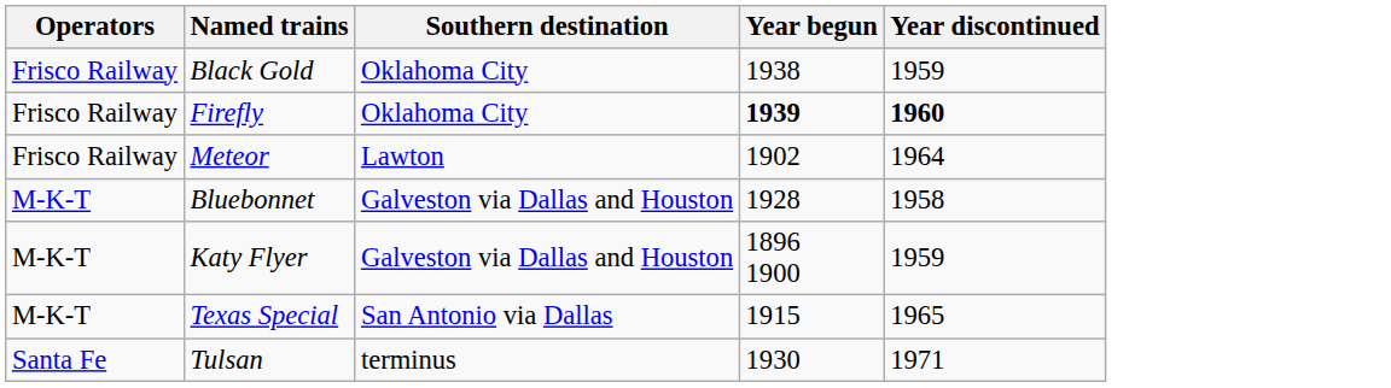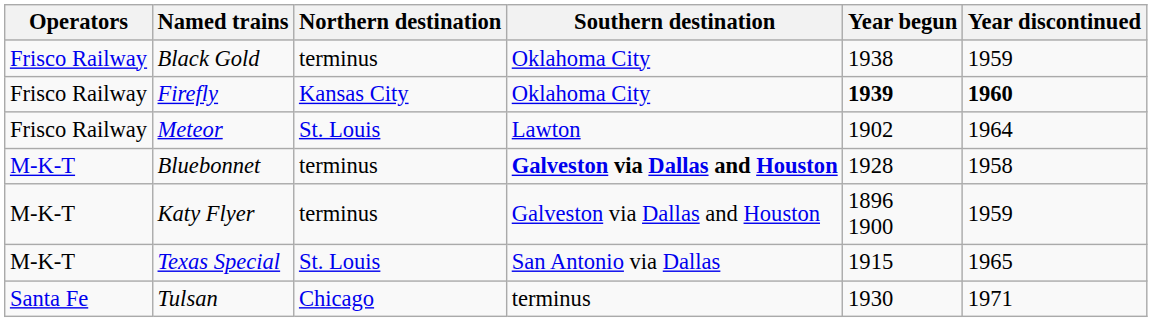 <table class="wikitable sortable">
 <tr>
 <th>Operators</th>
 <th>Named trains</th>
+<th>Northern destination</th>
 <th>Southern destination</th>
 <th>Year begun</th>
 <th>Year discontinued</th>
 </tr>
 <tr>
 <td><a href='#'>Frisco Railway</a></td>
 <td><em>Black Gold</em></td>
+<td>terminus</td>
 <td><a href='#'>Oklahoma City</a></td>
 <td>1938</td>
 <td>1959</td>
 </tr>
 <tr>
 <td>Frisco Railway</td>
 <td><em><a href='#'>Firefly</a></em></td>
+<td><a href='#'>Kansas City</a></td>
 <td><a href='#'>Oklahoma City</a></td>
 <td><strong>1939</strong></td>
 <td><strong>1960</strong></td>
 </tr>
 <tr>
 <td>Frisco Railway</td>
 <td><em><a href='#'>Meteor</a></em></td>
+<td><a href='#'>St. Louis</a></td>
 <td><a href='#'>Lawton</a></td>
 <td>1902</td>
 <td>1964</td>
 </tr>
 <tr>
 <td><a href='#'>M-K-T</a></td>
 <td><em>Bluebonnet</em></td>
-<td><a href='#'>Galveston</a> via <a href='#'>Dallas</a> and <a href='#'>Houston</a></td>
+<td>terminus</td>
+<td><strong><a href='#'>Galveston</a> via <a href='#'>Dallas</a> and <a href='#'>Houston</a></strong></td>
 <td>1928</td>
 <td>1958</td>
 </tr>
 <tr>
 <td>M-K-T</td>
 <td><em>Katy Flyer</em></td>
+<td>terminus</td>
 <td><a href='#'>Galveston</a> via <a href='#'>Dallas</a> and <a href='#'>Houston</a></td>
 <td>1896<br>1900</td>
 <td>1959</td>
 </tr>
 <tr>
 <td>M-K-T</td>
 <td><em><a href='#'>Texas Special</a></em></td>
+<td><a href='#'>St. Louis</a></td>
 <td><a href='#'>San Antonio</a> via <a href='#'>Dallas</a></td>
 <td>1915</td>
 <td>1965</td>
 </tr>
 <tr>
 <td><a href='#'>Santa Fe</a></td>
 <td><em>Tulsan</em></td>
+<td><a href='#'>Chicago</a></td>
 <td>terminus</td>
 <td>1930</td>
 <td>1971</td>
 </tr>
 </table>
